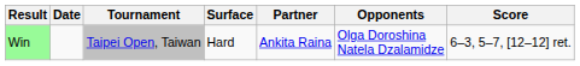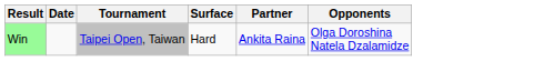 <table class="sortable wikitable">
 <tr>
 <th>Result</th>
 <th>Date</th>
 <th>Tournament</th>
 <th>Surface</th>
 <th>Partner</th>
 <th>Opponents</th>
-<th class="unsortable">Score</th>
 </tr>
 <tr>
 <td style="background:#98fb98;">Win</td>
 <td><a href='#'></a></td>
 <td bgcolor=silver><a href='#'>Taipei Open</a>, Taiwan</td>
 <td>Hard</td>
 <td> <a href='#'>Ankita Raina</a></td>
 <td> <a href='#'>Olga Doroshina</a> <br>  <a href='#'>Natela Dzalamidze</a></td>
-<td>6–3, 5–7, [12–12] ret.</td>
 </tr>
 </table>
